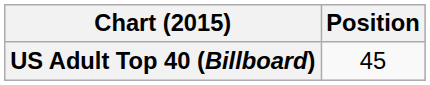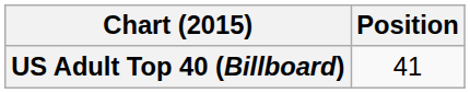 <table class="wikitable plainrowheaders" style="text-align:center">
 <tr>
 <th>Chart (2015)</th>
 <th>Position</th>
 </tr>
 <tr>
 <th scope="row">US Adult Top 40 (<em>Billboard</em>)</th>
-<td>45</td>
+<td>41</td>
 </tr>
 </table>
